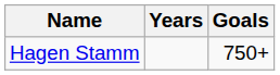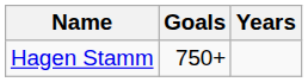 <table class="wikitable sortable static-row-numbers" style="text-align:right;">
 <tr>
 <th>Name</th>
+<th>Goals</th>
 <th>Years</th>
-<th>Goals</th>
 </tr>
 <tr>
 <td align="left"><a href='#'>Hagen Stamm</a></td>
+<td>750+</td>
 <td></td>
-<td>750+</td>
 </tr>
 </table>
